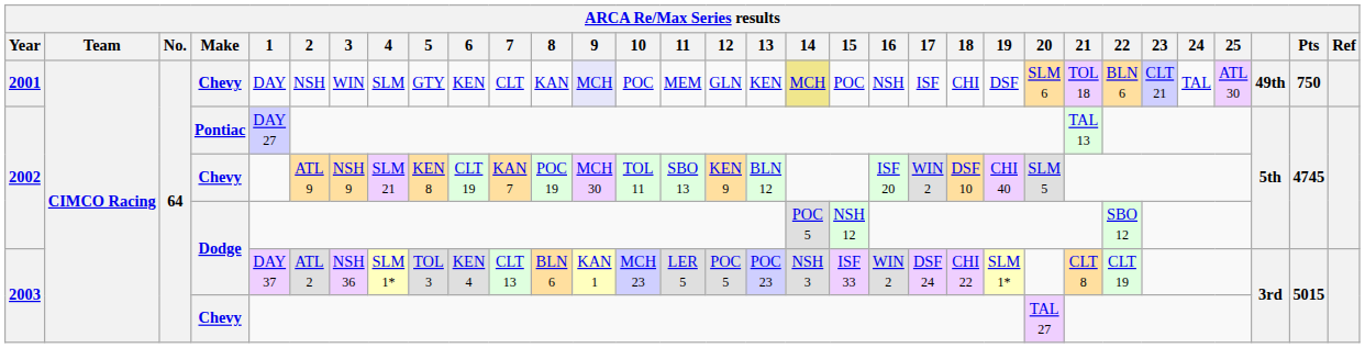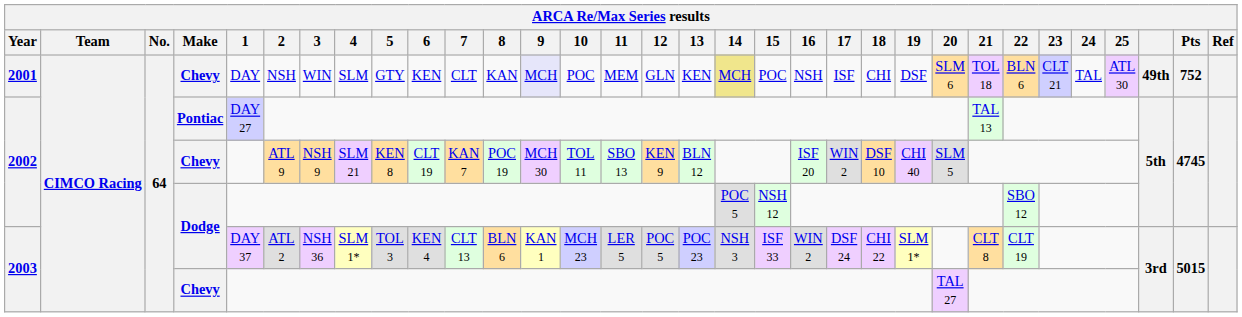 <table class="wikitable" style="text-align:center; font-size:75%">
 <tr>
 <th colspan=45><a href='#'>ARCA Re/Max Series</a> results</th>
 </tr>
 <tr>
 <th>Year</th>
 <th>Team</th>
 <th>No.</th>
 <th>Make</th>
 <th>1</th>
 <th>2</th>
 <th>3</th>
 <th>4</th>
 <th>5</th>
 <th>6</th>
 <th>7</th>
 <th>8</th>
 <th>9</th>
 <th>10</th>
 <th>11</th>
 <th>12</th>
 <th>13</th>
 <th>14</th>
 <th>15</th>
 <th>16</th>
 <th>17</th>
 <th>18</th>
 <th>19</th>
 <th>20</th>
 <th>21</th>
 <th>22</th>
 <th>23</th>
 <th>24</th>
 <th>25</th>
 <th></th>
 <th>Pts</th>
 <th>Ref</th>
 </tr>
 <tr>
 <th><a href='#'>2001</a></th>
 <th rowspan=6><a href='#'>CIMCO Racing</a></th>
 <th rowspan=6>64</th>
 <th><a href='#'>Chevy</a></th>
 <td><a href='#'>DAY</a></td>
 <td><a href='#'>NSH</a></td>
 <td><a href='#'>WIN</a></td>
 <td><a href='#'>SLM</a></td>
 <td><a href='#'>GTY</a></td>
 <td><a href='#'>KEN</a></td>
 <td><a href='#'>CLT</a></td>
 <td><a href='#'>KAN</a></td>
 <td style="background: lavender;"><a href='#'>MCH</a></td>
 <td><a href='#'>POC</a></td>
 <td><a href='#'>MEM</a></td>
 <td><a href='#'>GLN</a></td>
 <td><a href='#'>KEN</a></td>
 <td style="background: khaki;"><a href='#'>MCH</a></td>
 <td><a href='#'>POC</a></td>
 <td><a href='#'>NSH</a></td>
 <td><a href='#'>ISF</a></td>
 <td><a href='#'>CHI</a></td>
 <td><a href='#'>DSF</a></td>
 <td style="background:#FFDF9F;"><a href='#'>SLM</a> <br><small>6</small></td>
 <td style="background:#EFCFFF;"><a href='#'>TOL</a> <br><small>18</small></td>
 <td style="background:#FFDF9F;"><a href='#'>BLN</a> <br><small>6</small></td>
 <td style="background:#CFCFFF;"><a href='#'>CLT</a> <br><small>21</small></td>
 <td><a href='#'>TAL</a></td>
 <td style="background:#EFCFFF;"><a href='#'>ATL</a> <br><small>30</small></td>
 <th>49th</th>
-<th>750</th>
+<th>752</th>
 <th></th>
 </tr>
 <tr>
 <th rowspan=3><a href='#'>2002</a></th>
 <th><a href='#'>Pontiac</a></th>
 <td style="background:#CFCFFF;"><a href='#'>DAY</a> <br><small>27</small></td>
 <td colspan=19></td>
 <td style="background:#DFFFDF;"><a href='#'>TAL</a><br><small>13</small></td>
 <td colspan=4></td>
 <th rowspan=3>5th</th>
 <th rowspan=3>4745</th>
 <th rowspan=3></th>
 </tr>
 <tr>
 <th><a href='#'>Chevy</a></th>
 <td></td>
 <td style="background:#FFDF9F;"><a href='#'>ATL</a> <br><small>9</small></td>
 <td style="background:#FFDF9F;"><a href='#'>NSH</a> <br><small>9</small></td>
 <td style="background:#EFCFFF;"><a href='#'>SLM</a> <br><small>21</small></td>
 <td style="background:#FFDF9F;"><a href='#'>KEN</a> <br><small>8</small></td>
 <td style="background:#DFFFDF;"><a href='#'>CLT</a> <br><small>19</small></td>
 <td style="background:#FFDF9F;"><a href='#'>KAN</a> <br><small>7</small></td>
 <td style="background:#DFFFDF;"><a href='#'>POC</a> <br><small>19</small></td>
 <td style="background:#EFCFFF;"><a href='#'>MCH</a> <br><small>30</small></td>
 <td style="background:#DFFFDF;"><a href='#'>TOL</a> <br><small>11</small></td>
 <td style="background:#DFFFDF;"><a href='#'>SBO</a> <br><small>13</small></td>
 <td style="background:#FFDF9F;"><a href='#'>KEN</a> <br><small>9</small></td>
 <td style="background:#DFFFDF;"><a href='#'>BLN</a> <br><small>12</small></td>
 <td colspan=2></td>
 <td style="background:#DFFFDF;"><a href='#'>ISF</a> <br><small>20</small></td>
 <td style="background:#DFDFDF;"><a href='#'>WIN</a> <br><small>2</small></td>
 <td style="background:#FFDF9F;"><a href='#'>DSF</a> <br><small>10</small></td>
 <td style="background:#EFCFFF;"><a href='#'>CHI</a> <br><small>40</small></td>
 <td style="background:#DFDFDF;"><a href='#'>SLM</a> <br><small>5</small></td>
 <td colspan=5></td>
 </tr>
 <tr>
 <th rowspan=2><a href='#'>Dodge</a></th>
 <td colspan=13></td>
 <td style="background:#DFDFDF;"><a href='#'>POC</a><br><small>5</small></td>
 <td style="background:#DFFFDF;"><a href='#'>NSH</a><br><small>12</small></td>
 <td colspan=6></td>
 <td style="background:#DFFFDF;"><a href='#'>SBO</a> <br><small>12</small></td>
 <td colspan=3></td>
 </tr>
 <tr>
 <th rowspan=2><a href='#'>2003</a></th>
 <td style="background:#EFCFFF;"><a href='#'>DAY</a> <br><small>37</small></td>
 <td style="background:#DFDFDF;"><a href='#'>ATL</a> <br><small>2</small></td>
 <td style="background:#EFCFFF;"><a href='#'>NSH</a> <br><small>36</small></td>
 <td style="background:#FFFFBF;"><a href='#'>SLM</a> <br><small>1*</small></td>
 <td style="background:#DFDFDF;"><a href='#'>TOL</a> <br><small>3</small></td>
 <td style="background:#DFDFDF;"><a href='#'>KEN</a> <br><small>4</small></td>
 <td style="background:#DFFFDF;"><a href='#'>CLT</a> <br><small>13</small></td>
 <td style="background:#FFDF9F;"><a href='#'>BLN</a> <br><small>6</small></td>
 <td style="background:#FFFFBF;"><a href='#'>KAN</a> <br><small>1</small></td>
 <td style="background:#CFCFFF;"><a href='#'>MCH</a> <br><small>23</small></td>
 <td style="background:#DFDFDF;"><a href='#'>LER</a> <br><small>5</small></td>
 <td style="background:#DFDFDF;"><a href='#'>POC</a> <br><small>5</small></td>
 <td style="background:#CFCFFF;"><a href='#'>POC</a> <br><small>23</small></td>
 <td style="background:#DFDFDF;"><a href='#'>NSH</a> <br><small>3</small></td>
 <td style="background:#EFCFFF;"><a href='#'>ISF</a> <br><small>33</small></td>
 <td style="background:#DFDFDF;"><a href='#'>WIN</a> <br><small>2</small></td>
 <td style="background:#EFCFFF;"><a href='#'>DSF</a> <br><small>24</small></td>
 <td style="background:#EFCFFF;"><a href='#'>CHI</a> <br><small>22</small></td>
 <td style="background:#FFFFBF;"><a href='#'>SLM</a> <br><small>1*</small></td>
 <td></td>
 <td style="background:#FFDF9F;"><a href='#'>CLT</a> <br><small>8</small></td>
 <td style="background:#DFFFDF;"><a href='#'>CLT</a> <br><small>19</small></td>
 <td colspan=3></td>
 <th rowspan=2>3rd</th>
 <th rowspan=2>5015</th>
 <th rowspan=2></th>
 </tr>
 <tr>
 <th><a href='#'>Chevy</a></th>
 <td colspan=19></td>
 <td style="background:#EFCFFF;"><a href='#'>TAL</a> <br><small>27</small></td>
 <td colspan=5></td>
 </tr>
 </table>
